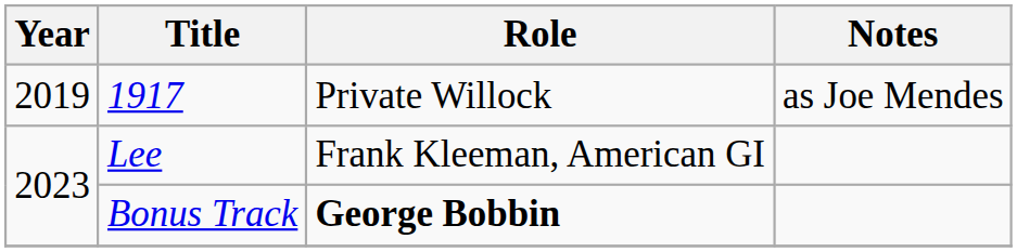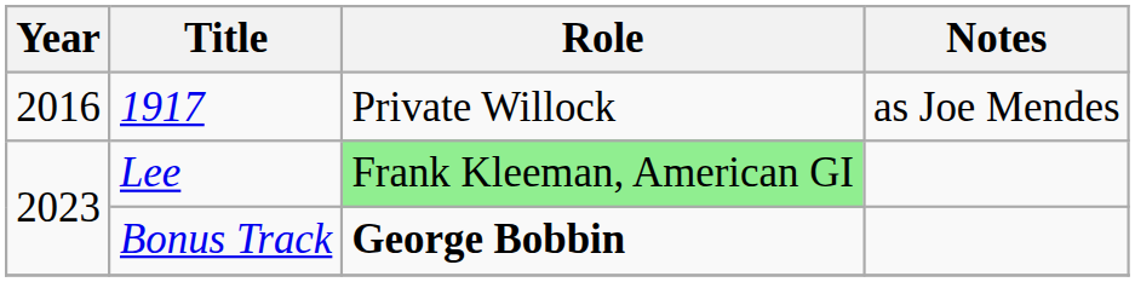 <table class="wikitable sortable plainrowheaders">
 <tr>
 <th>Year</th>
 <th>Title</th>
 <th>Role</th>
 <th>Notes</th>
 </tr>
 <tr>
-<td>2019</td>
+<td>2016</td>
 <td><em><a href='#'>1917</a></em></td>
 <td>Private Willock</td>
 <td>as Joe Mendes</td>
 </tr>
 <tr>
 <td rowspan="2">2023</td>
 <td><em><a href='#'>Lee</a></em></td>
-<td>Frank Kleeman, American GI</td>
+<td style="background: lightgreen;">Frank Kleeman, American GI</td>
 <td></td>
 </tr>
 <tr>
 <td><em><a href='#'>Bonus Track</a></em></td>
 <td><strong>George Bobbin</strong></td>
 <td></td>
 </tr>
 <tr>
 </tr>
 </table>
